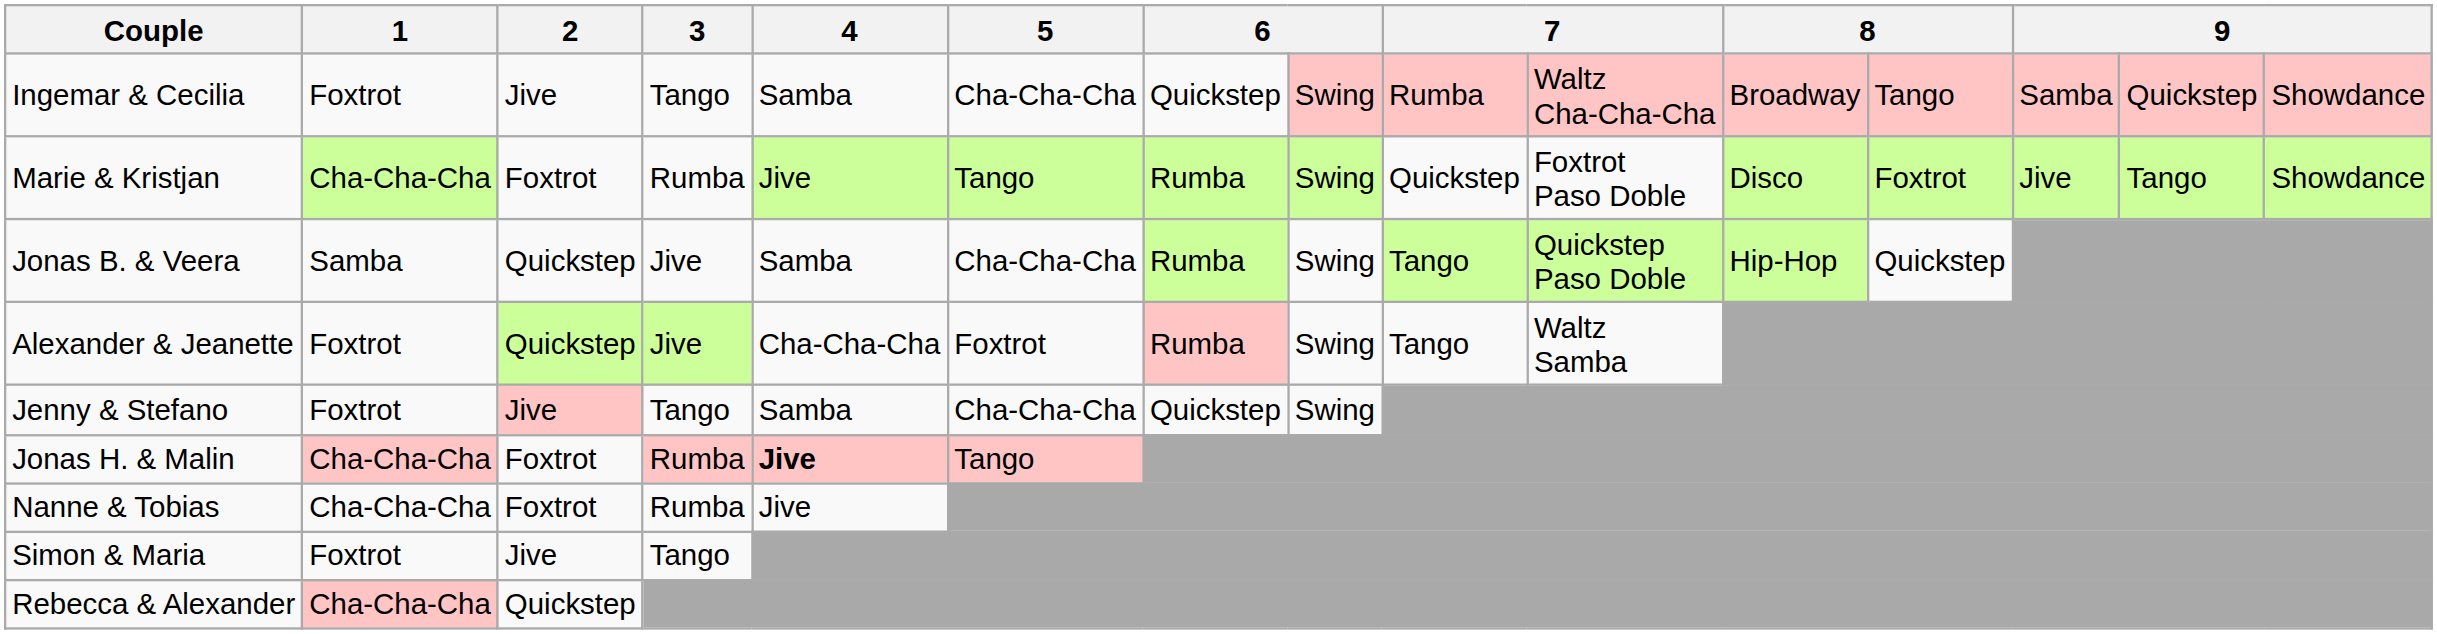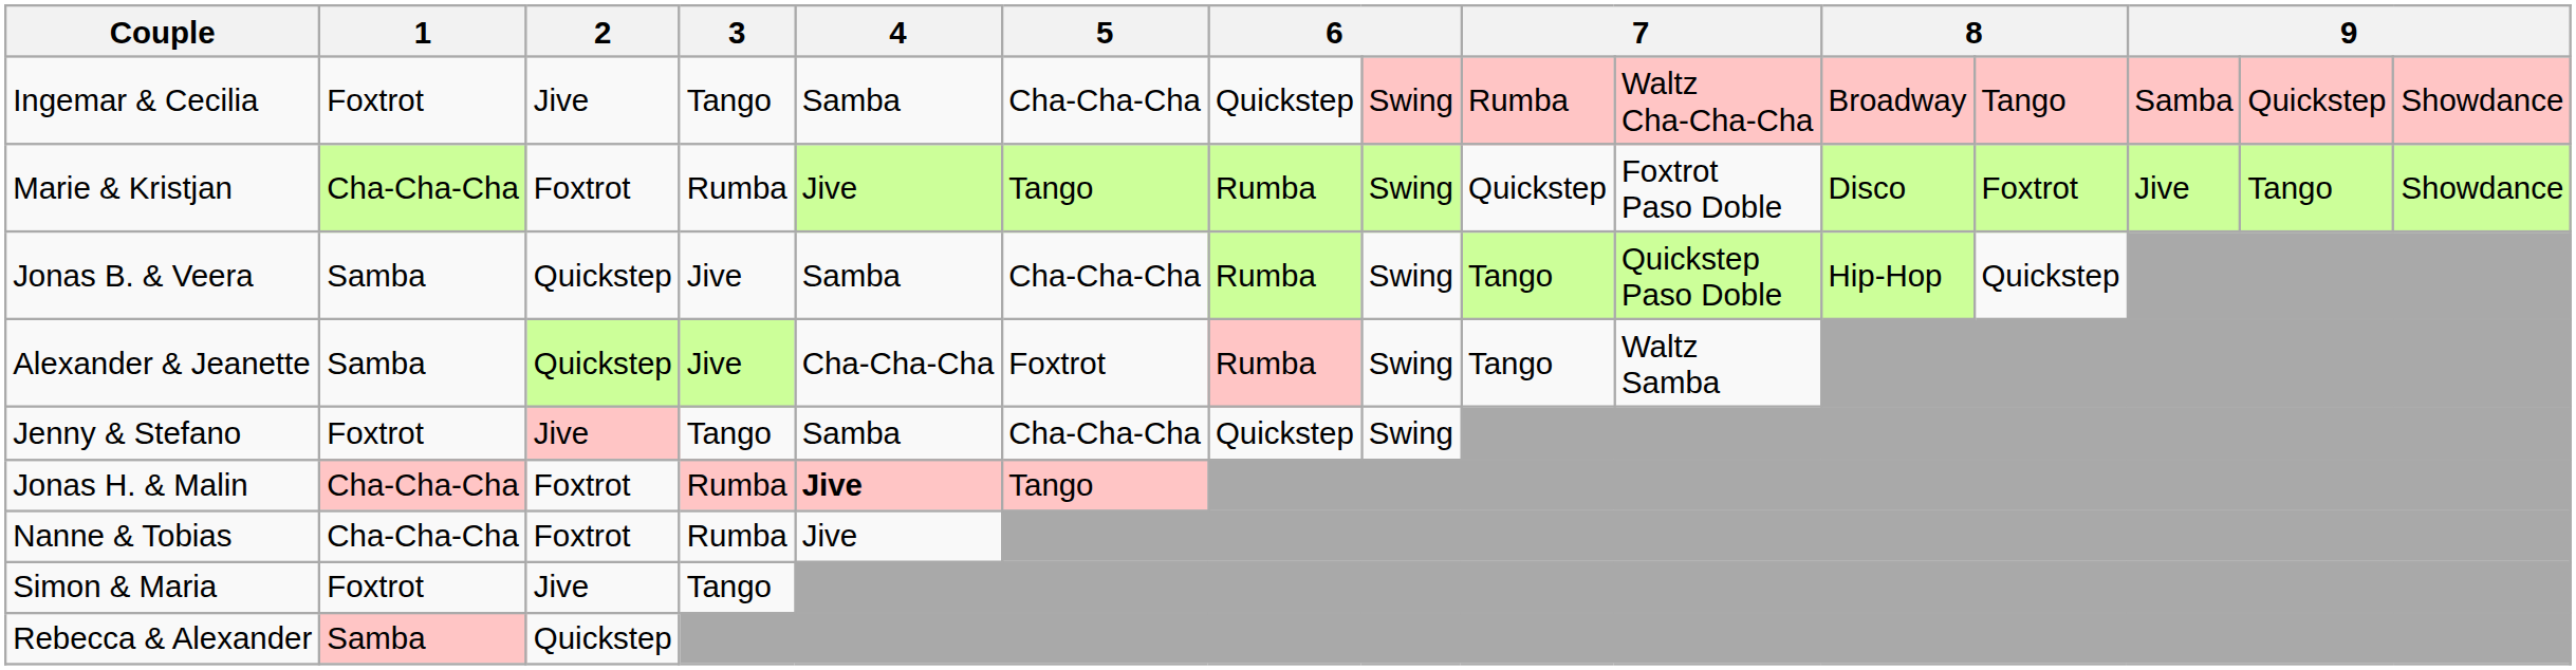 <table class="wikitable" style="text-align:left; font-size:80%; line-height:15px;">
 <tr>
 <th>Couple</th>
 <th>1</th>
 <th>2</th>
 <th>3</th>
 <th>4</th>
 <th>5</th>
 <th colspan=2>6</th>
 <th colspan=2>7</th>
 <th colspan=2>8</th>
 <th colspan=3>9</th>
 </tr>
 <tr>
 <td>Ingemar & Cecilia</td>
 <td>Foxtrot</td>
 <td>Jive</td>
 <td>Tango</td>
 <td>Samba</td>
 <td>Cha-Cha-Cha</td>
 <td>Quickstep</td>
 <td bgcolor="#ffc5c5">Swing</td>
 <td bgcolor="#ffc5c5">Rumba</td>
 <td bgcolor="#ffc5c5">Waltz<br>Cha-Cha-Cha</td>
 <td bgcolor="#ffc5c5">Broadway</td>
 <td bgcolor="#ffc5c5">Tango</td>
 <td bgcolor="#ffc5c5">Samba</td>
 <td bgcolor="#ffc5c5">Quickstep</td>
 <td bgcolor="#ffc5c5">Showdance</td>
 </tr>
 <tr>
 <td>Marie & Kristjan</td>
 <td bgcolor="#ccff99">Cha-Cha-Cha</td>
 <td>Foxtrot</td>
 <td>Rumba</td>
 <td bgcolor="#ccff99">Jive</td>
 <td bgcolor="#ccff99">Tango</td>
 <td bgcolor="#ccff99">Rumba</td>
 <td bgcolor="#ccff99">Swing</td>
 <td>Quickstep</td>
 <td>Foxtrot<br>Paso Doble</td>
 <td bgcolor="#ccff99">Disco</td>
 <td bgcolor="#ccff99">Foxtrot</td>
 <td bgcolor="#ccff99">Jive</td>
 <td bgcolor="#ccff99">Tango</td>
 <td bgcolor="#ccff99">Showdance</td>
 </tr>
 <tr>
 <td>Jonas B. & Veera</td>
 <td>Samba</td>
 <td>Quickstep</td>
 <td>Jive</td>
 <td>Samba</td>
 <td>Cha-Cha-Cha</td>
 <td bgcolor="#ccff99">Rumba</td>
 <td>Swing</td>
 <td bgcolor="#ccff99">Tango</td>
 <td bgcolor="#ccff99">Quickstep<br>Paso Doble</td>
 <td bgcolor="#ccff99">Hip-Hop</td>
 <td>Quickstep</td>
 <td bgcolor="darkgray" colspan="15"></td>
 </tr>
 <tr>
 <td>Alexander & Jeanette</td>
-<td>Foxtrot</td>
+<td>Samba</td>
 <td bgcolor="#ccff99">Quickstep</td>
 <td bgcolor="#ccff99">Jive</td>
 <td>Cha-Cha-Cha</td>
 <td>Foxtrot</td>
 <td bgcolor="#ffc5c5">Rumba</td>
 <td>Swing</td>
 <td>Tango</td>
 <td>Waltz<br>Samba</td>
 <td bgcolor="darkgray" colspan="15"></td>
 </tr>
 <tr>
 <td>Jenny & Stefano</td>
 <td>Foxtrot</td>
 <td bgcolor="#ffc5c5">Jive</td>
 <td>Tango</td>
 <td>Samba</td>
 <td>Cha-Cha-Cha</td>
 <td>Quickstep</td>
 <td>Swing</td>
 <td bgcolor="darkgray" colspan="15"></td>
 </tr>
 <tr>
 <td>Jonas H. & Malin</td>
 <td bgcolor="#ffc5c5">Cha-Cha-Cha</td>
 <td>Foxtrot</td>
 <td bgcolor="#ffc5c5">Rumba</td>
 <td bgcolor="#ffc5c5"><strong>Jive</strong></td>
 <td bgcolor="#ffc5c5">Tango</td>
 <td bgcolor="darkgray" colspan="15"></td>
 </tr>
 <tr>
 <td>Nanne & Tobias</td>
 <td>Cha-Cha-Cha</td>
 <td>Foxtrot</td>
 <td>Rumba</td>
 <td>Jive</td>
 <td bgcolor="darkgray" colspan="20"></td>
 </tr>
 <tr>
 <td>Simon & Maria</td>
 <td>Foxtrot</td>
 <td>Jive</td>
 <td>Tango</td>
 <td bgcolor="darkgray" colspan="20"></td>
 </tr>
 <tr>
 <td>Rebecca & Alexander</td>
-<td bgcolor="#ffc5c5">Cha-Cha-Cha</td>
+<td bgcolor="#ffc5c5">Samba</td>
 <td>Quickstep</td>
 <td bgcolor="darkgray" colspan="20"></td>
 </tr>
 </table>
